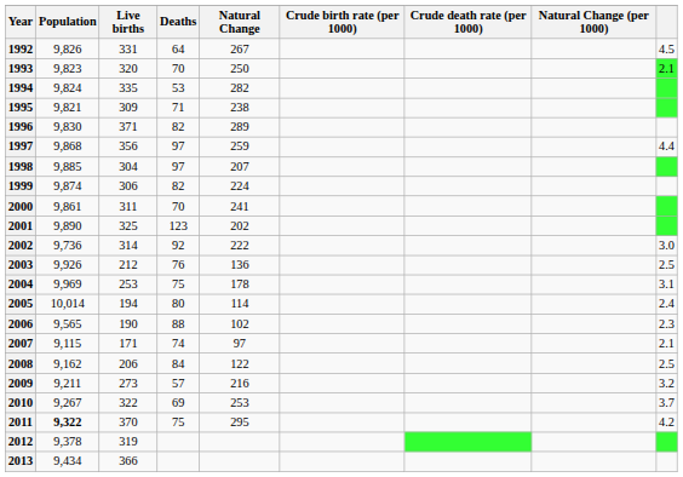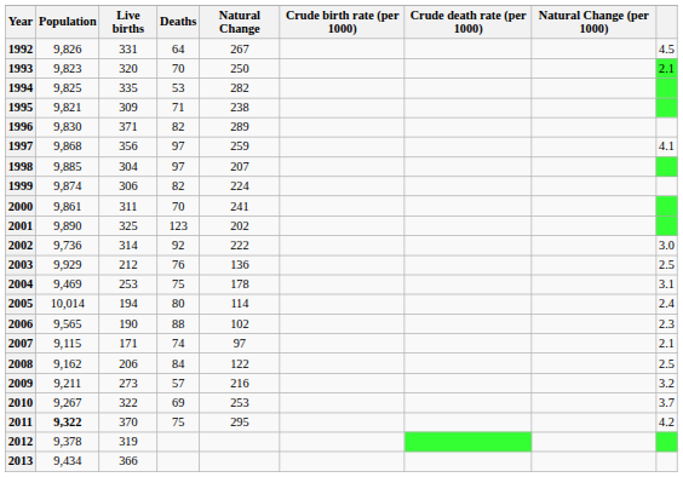 <table class="wikitable sortable" style="text-align:center">
 <tr>
 </tr>
 <tr>
 <th scope="row">Year</th>
 <th scope="row">Population</th>
 <th scope="row">Live births</th>
 <th scope="row">Deaths</th>
 <th scope="row">Natural Change</th>
 <th scope="row">Crude birth rate (per 1000)</th>
 <th scope="row">Crude death rate (per 1000)</th>
 <th scope="row">Natural Change (per 1000)</th>
 <th scope="row"></th>
 </tr>
 <tr>
 <th scope="col">1992</th>
 <td>9,826</td>
 <td>331</td>
 <td>64</td>
 <td>267</td>
 <td></td>
 <td></td>
 <td></td>
 <td>4.5</td>
 </tr>
 <tr>
 <th scope="col">1993</th>
 <td>9,823</td>
 <td>320</td>
 <td>70</td>
 <td>250</td>
 <td></td>
 <td></td>
 <td></td>
 <td style="background:#3f3;">2.1</td>
 </tr>
 <tr>
 <th scope="col">1994</th>
-<td>9,824</td>
+<td>9,825</td>
 <td>335</td>
 <td>53</td>
 <td>282</td>
 <td></td>
 <td></td>
 <td></td>
 <td style="background:#3f3;"></td>
 </tr>
 <tr>
 <th scope="col">1995</th>
 <td>9,821</td>
 <td>309</td>
 <td>71</td>
 <td>238</td>
 <td></td>
 <td></td>
 <td></td>
 <td style="background:#3f3;"></td>
 </tr>
 <tr>
 <th scope="col">1996</th>
 <td>9,830</td>
 <td>371</td>
 <td>82</td>
 <td>289</td>
 <td></td>
 <td></td>
 <td></td>
 <td></td>
 </tr>
 <tr>
 <th scope="col">1997</th>
 <td>9,868</td>
 <td>356</td>
 <td>97</td>
 <td>259</td>
 <td></td>
 <td></td>
 <td></td>
-<td>4.4</td>
+<td>4.1</td>
 </tr>
 <tr>
 <th scope="col">1998</th>
 <td>9,885</td>
 <td>304</td>
 <td>97</td>
 <td>207</td>
 <td></td>
 <td></td>
 <td></td>
 <td style="background:#3f3;"></td>
 </tr>
 <tr>
 <th scope="col">1999</th>
 <td>9,874</td>
 <td>306</td>
 <td>82</td>
 <td>224</td>
 <td></td>
 <td></td>
 <td></td>
 <td></td>
 </tr>
 <tr>
 <th scope="col">2000</th>
 <td>9,861</td>
 <td>311</td>
 <td>70</td>
 <td>241</td>
 <td></td>
 <td></td>
 <td></td>
 <td style="background:#3f3;"></td>
 </tr>
 <tr>
 <th scope="col">2001</th>
 <td>9,890</td>
 <td>325</td>
 <td>123</td>
 <td>202</td>
 <td></td>
 <td></td>
 <td></td>
 <td style="background:#3f3;"></td>
 </tr>
 <tr>
 <th scope="col">2002</th>
 <td>9,736</td>
 <td>314</td>
 <td>92</td>
 <td>222</td>
 <td></td>
 <td></td>
 <td></td>
 <td>3.0</td>
 </tr>
 <tr>
 <th scope="col">2003</th>
-<td>9,926</td>
+<td>9,929</td>
 <td>212</td>
 <td>76</td>
 <td>136</td>
 <td></td>
 <td></td>
 <td></td>
 <td>2.5</td>
 </tr>
 <tr>
 <th scope="col">2004</th>
-<td>9,969</td>
+<td>9,469</td>
 <td>253</td>
 <td>75</td>
 <td>178</td>
 <td></td>
 <td></td>
 <td></td>
 <td>3.1</td>
 </tr>
 <tr>
 <th scope="col">2005</th>
 <td>10,014</td>
 <td>194</td>
 <td>80</td>
 <td>114</td>
 <td></td>
 <td></td>
 <td></td>
 <td>2.4</td>
 </tr>
 <tr>
 <th scope="col">2006</th>
 <td>9,565</td>
 <td>190</td>
 <td>88</td>
 <td>102</td>
 <td></td>
 <td></td>
 <td></td>
 <td>2.3</td>
 </tr>
 <tr>
 <th scope="col">2007</th>
 <td>9,115</td>
 <td>171</td>
 <td>74</td>
 <td>97</td>
 <td></td>
 <td></td>
 <td></td>
 <td>2.1</td>
 </tr>
 <tr>
 <th scope="col">2008</th>
 <td>9,162</td>
 <td>206</td>
 <td>84</td>
 <td>122</td>
 <td></td>
 <td></td>
 <td></td>
 <td>2.5</td>
 </tr>
 <tr>
 <th scope="col">2009</th>
 <td>9,211</td>
 <td>273</td>
 <td>57</td>
 <td>216</td>
 <td></td>
 <td></td>
 <td></td>
 <td>3.2</td>
 </tr>
 <tr>
 <th scope="col">2010</th>
 <td>9,267</td>
 <td>322</td>
 <td>69</td>
 <td>253</td>
 <td></td>
 <td></td>
 <td></td>
 <td>3.7</td>
 </tr>
 <tr>
 <th scope="col">2011</th>
 <td><strong>9,322</strong></td>
 <td>370</td>
 <td>75</td>
 <td>295</td>
 <td></td>
 <td></td>
 <td></td>
 <td>4.2</td>
 </tr>
 <tr>
 <th scope="col">2012</th>
 <td>9,378</td>
 <td>319</td>
 <td></td>
 <td></td>
 <td></td>
 <td style="background:#3f3;"></td>
 <td></td>
 <td style="background:#3f3;"></td>
 </tr>
 <tr>
 <th scope="col">2013</th>
 <td>9,434</td>
 <td>366</td>
 <td></td>
 <td></td>
 <td></td>
 <td></td>
 <td></td>
 </tr>
 </table>
